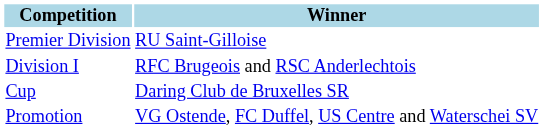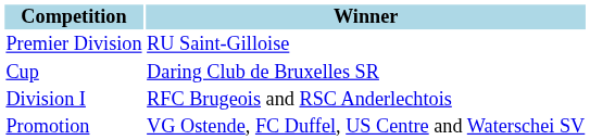 <table>
 <tr style="background:lightblue;">
 <th>Competition</th>
 <th>Winner</th>
 </tr>
 <tr>
 <td><a href='#'>Premier Division</a></td>
 <td><a href='#'>RU Saint-Gilloise</a></td>
 </tr>
 <tr>
+<td><a href='#'>Cup</a></td>
+<td><a href='#'>Daring Club de Bruxelles SR</a></td>
+</tr>
+<tr>
 <td><a href='#'>Division I</a></td>
 <td><a href='#'>RFC Brugeois</a> and <a href='#'>RSC Anderlechtois</a></td>
-</tr>
-<tr>
-<td><a href='#'>Cup</a></td>
-<td><a href='#'>Daring Club de Bruxelles SR</a></td>
 </tr>
 <tr>
 <td><a href='#'>Promotion</a></td>
 <td><a href='#'>VG Ostende</a>, <a href='#'>FC Duffel</a>, <a href='#'>US Centre</a> and <a href='#'>Waterschei SV</a></td>
 </tr>
 </table>
